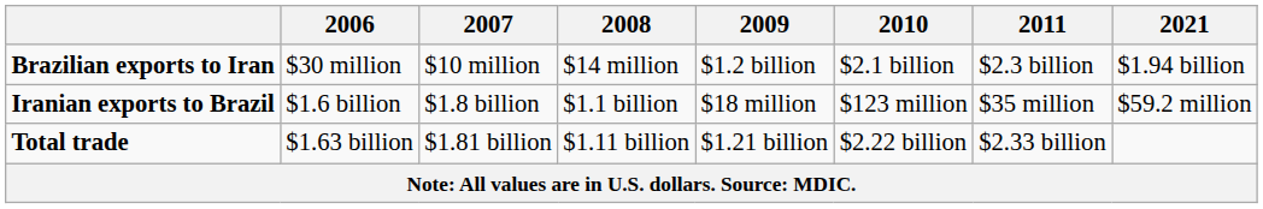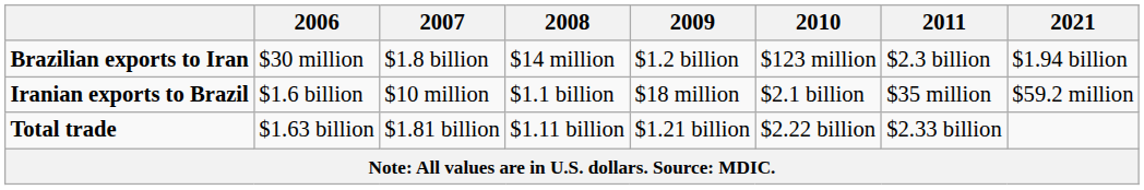 <table class="wikitable">
 <tr>
 <th></th>
 <th>2006</th>
 <th>2007</th>
 <th>2008</th>
 <th>2009</th>
 <th>2010</th>
 <th>2011</th>
 <th>2021</th>
 </tr>
 <tr>
 <td> <strong>Brazilian exports to Iran</strong></td>
 <td>$30 million</td>
-<td>$10 million</td>
+<td>$1.8 billion</td>
 <td>$14 million</td>
 <td>$1.2 billion</td>
-<td>$2.1 billion</td>
+<td>$123 million</td>
 <td>$2.3 billion</td>
 <td>$1.94 billion</td>
 </tr>
 <tr>
 <td> <strong>Iranian exports to Brazil</strong></td>
 <td>$1.6 billion</td>
-<td>$1.8 billion</td>
+<td>$10 million</td>
 <td>$1.1 billion</td>
 <td>$18 million</td>
-<td>$123 million</td>
+<td>$2.1 billion</td>
 <td>$35 million</td>
 <td>$59.2 million</td>
 </tr>
 <tr>
 <td><strong>Total trade</strong></td>
 <td>$1.63 billion</td>
 <td>$1.81 billion</td>
 <td>$1.11 billion</td>
 <td>$1.21 billion</td>
 <td>$2.22 billion</td>
 <td>$2.33 billion</td>
 <td></td>
 </tr>
 <tr>
 <th colspan="9"><small>Note: All values are in U.S. dollars. Source: MDIC.</small></th>
 </tr>
 </table>
